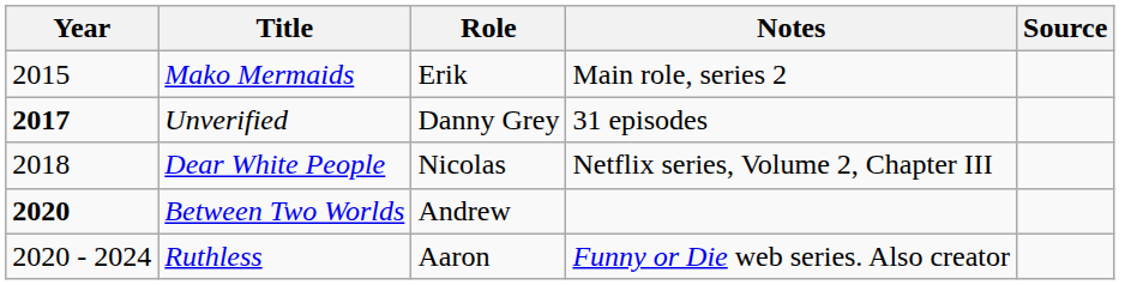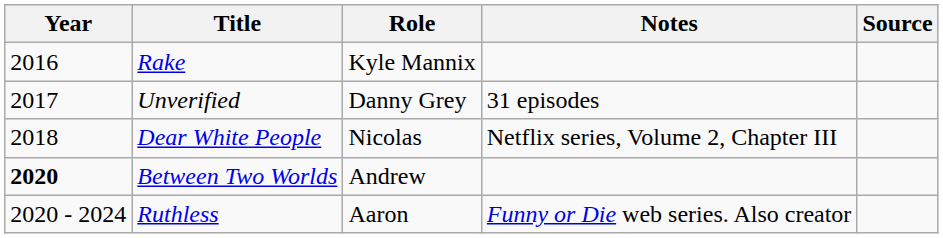 <table class="wikitable sortable plainrowheaders">
 <tr>
 <th>Year </th>
 <th>Title</th>
 <th>Role </th>
 <th class="unsortable">Notes </th>
 <th class="unsortable">Source</th>
 </tr>
 <tr>
-<td>2015</td>
-<td><em><a href='#'>Mako Mermaids</a></em></td>
-<td>Erik</td>
-<td>Main role, series 2</td>
+<td>2016</td>
+<td><em><a href='#'>Rake</a></em></td>
+<td>Kyle Mannix</td>
+<td></td>
 <td></td>
 </tr>
 <tr>
-<td><strong>2017</strong></td>
+<td>2017</td>
 <td><em>Unverified</em></td>
 <td>Danny Grey</td>
 <td>31 episodes</td>
 <td></td>
 </tr>
 <tr>
 <td>2018</td>
 <td><em><a href='#'>Dear White People</a></em></td>
 <td>Nicolas</td>
 <td>Netflix series, Volume 2, Chapter III</td>
 <td></td>
 </tr>
 <tr>
 <td><strong>2020</strong></td>
 <td><em><a href='#'>Between Two Worlds</a></em></td>
 <td>Andrew</td>
 <td></td>
 <td></td>
 </tr>
 <tr>
 <td>2020 - 2024</td>
 <td><em><a href='#'>Ruthless</a></em></td>
 <td>Aaron</td>
 <td><em><a href='#'>Funny or Die</a></em> web series. Also creator</td>
 <td></td>
 </tr>
 </table>
